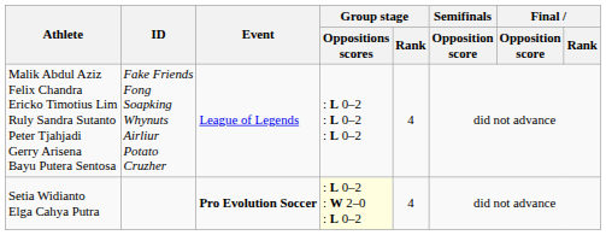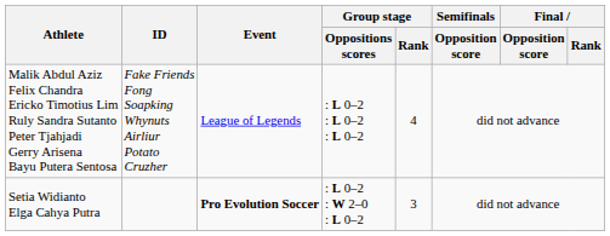 <table class=wikitable style="font-size:90%; text-align:center;">
 <tr>
 <th rowspan=2>Athlete</th>
 <th rowspan=2>ID</th>
 <th rowspan=2>Event</th>
 <th colspan=2>Group stage</th>
 <th>Semifinals</th>
 <th colspan=2>Final / </th>
 </tr>
 <tr>
 <th>Oppositions<br> scores</th>
 <th>Rank</th>
 <th>Opposition<br> score</th>
 <th>Opposition<br> score</th>
 <th>Rank</th>
 </tr>
 <tr>
 <td align=left>Malik Abdul Aziz<br>Felix Chandra<br>Ericko Timotius Lim<br>Ruly Sandra Sutanto<br>Peter Tjahjadi<br>Gerry Arisena<br>Bayu Putera Sentosa</td>
 <td align=left><em>Fake Friends<br>Fong<br>Soapking<br>Whynuts<br>Airliur<br>Potato<br>Cruzher</em></td>
 <td align=left><a href='#'>League of Legends</a></td>
 <td align=left>: <strong>L</strong> 0–2<br>: <strong>L</strong> 0–2<br>: <strong>L</strong> 0–2</td>
 <td>4</td>
 <td colspan=3>did not advance</td>
 </tr>
 <tr>
 <td align=left>Setia Widianto<br>Elga Cahya Putra</td>
 <td align=left></td>
 <td align=left><strong>Pro Evolution Soccer</strong></td>
-<td align=left style="background: lightyellow;">: <strong>L</strong> 0–2<br>: <strong>W</strong> 2–0<br>: <strong>L</strong> 0–2</td>
-<td>4</td>
+<td align=left>: <strong>L</strong> 0–2<br>: <strong>W</strong> 2–0<br>: <strong>L</strong> 0–2</td>
+<td>3</td>
 <td colspan=3>did not advance</td>
 </tr>
 </table>
